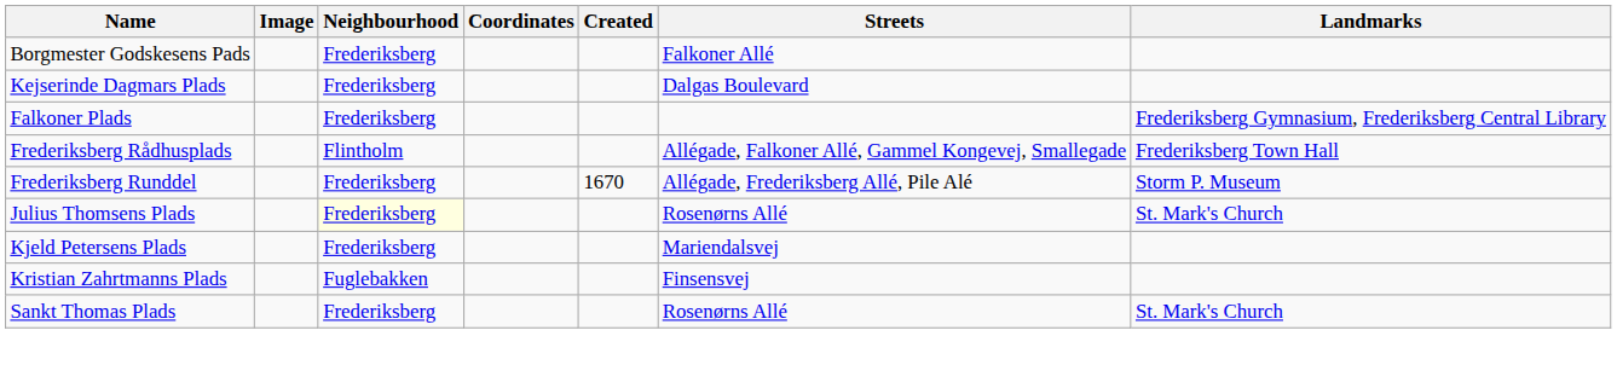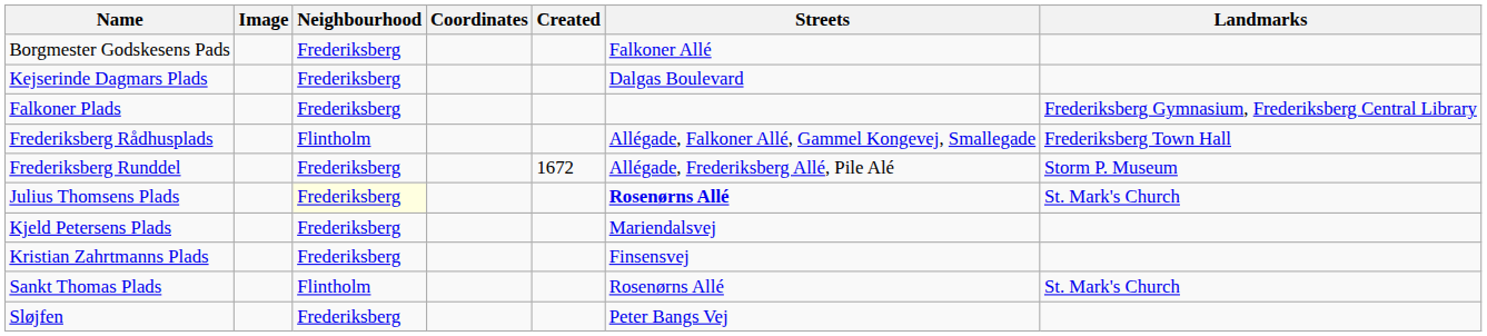 <table class="wikitable sortable">
 <tr>
 <th>Name</th>
 <th>Image</th>
 <th>Neighbourhood</th>
 <th>Coordinates</th>
 <th>Created</th>
 <th>Streets</th>
 <th>Landmarks</th>
 </tr>
 <tr>
 <td>Borgmester Godskesens Pads</td>
 <td></td>
 <td><a href='#'>Frederiksberg</a></td>
 <td></td>
 <td></td>
 <td><a href='#'>Falkoner Allé</a></td>
 <td></td>
 </tr>
 <tr>
 <td><a href='#'>Kejserinde Dagmars Plads</a></td>
 <td></td>
 <td><a href='#'>Frederiksberg</a></td>
 <td></td>
 <td></td>
 <td><a href='#'>Dalgas Boulevard</a></td>
 <td></td>
 </tr>
 <tr>
 <td><a href='#'>Falkoner Plads</a></td>
 <td></td>
 <td><a href='#'>Frederiksberg</a></td>
 <td></td>
 <td></td>
 <td></td>
 <td><a href='#'>Frederiksberg Gymnasium</a>, <a href='#'>Frederiksberg Central Library</a></td>
 </tr>
 <tr>
 <td><a href='#'>Frederiksberg Rådhusplads</a></td>
 <td></td>
 <td><a href='#'>Flintholm</a></td>
 <td></td>
 <td></td>
 <td><a href='#'>Allégade</a>, <a href='#'>Falkoner Allé</a>, <a href='#'>Gammel Kongevej</a>, <a href='#'>Smallegade</a></td>
 <td><a href='#'>Frederiksberg Town Hall</a></td>
 </tr>
 <tr>
 <td><a href='#'>Frederiksberg Runddel</a></td>
 <td></td>
 <td><a href='#'>Frederiksberg</a></td>
 <td></td>
-<td>1670</td>
+<td>1672</td>
 <td><a href='#'>Allégade</a>, <a href='#'>Frederiksberg Allé</a>, Pile Alé</td>
 <td><a href='#'>Storm P. Museum</a></td>
 </tr>
 <tr>
 <td><a href='#'>Julius Thomsens Plads</a></td>
 <td></td>
 <td style="background: lightyellow;"><a href='#'>Frederiksberg</a></td>
 <td></td>
 <td></td>
-<td><a href='#'>Rosenørns Allé</a></td>
+<td><strong><a href='#'>Rosenørns Allé</a></strong></td>
 <td><a href='#'>St. Mark's Church</a></td>
 </tr>
 <tr>
 <td><a href='#'>Kjeld Petersens Plads</a></td>
 <td></td>
 <td><a href='#'>Frederiksberg</a></td>
 <td></td>
 <td></td>
 <td><a href='#'>Mariendalsvej</a></td>
 <td></td>
 </tr>
 <tr>
 <td><a href='#'>Kristian Zahrtmanns Plads</a></td>
 <td></td>
-<td><a href='#'>Fuglebakken</a></td>
+<td><a href='#'>Frederiksberg</a></td>
 <td></td>
 <td></td>
 <td><a href='#'>Finsensvej</a></td>
 <td></td>
 </tr>
 <tr>
 <td><a href='#'>Sankt Thomas Plads</a></td>
 <td></td>
-<td><a href='#'>Frederiksberg</a></td>
+<td><a href='#'>Flintholm</a></td>
 <td></td>
 <td></td>
 <td><a href='#'>Rosenørns Allé</a></td>
 <td><a href='#'>St. Mark's Church</a></td>
 </tr>
+<tr>
+<td><a href='#'>Sløjfen</a></td>
+<td></td>
+<td><a href='#'>Frederiksberg</a></td>
+<td></td>
+<td></td>
+<td><a href='#'>Peter Bangs Vej</a></td>
+<td></td>
+</tr>
 </table>
